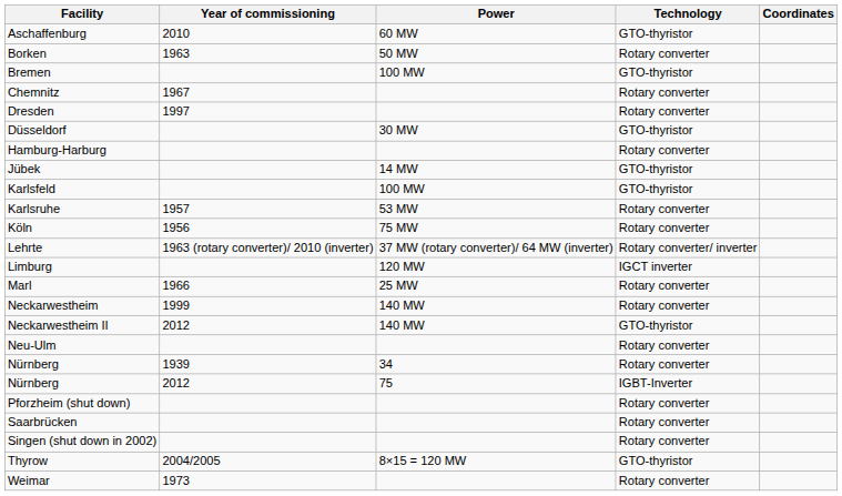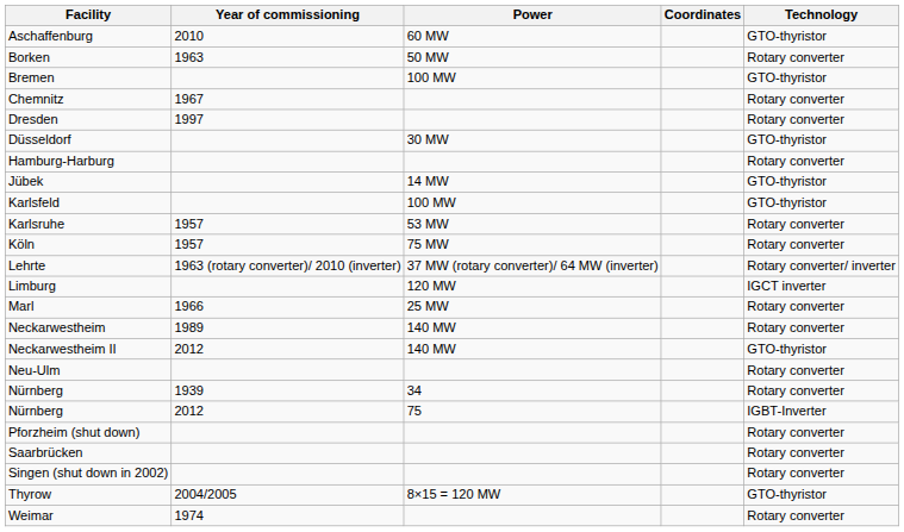 <table class="wikitable sortable">
 <tr>
 <th>Facility</th>
 <th>Year of commissioning</th>
 <th>Power</th>
+<th>Coordinates</th>
 <th>Technology</th>
-<th>Coordinates</th>
 </tr>
 <tr>
 <td>Aschaffenburg</td>
 <td>2010</td>
 <td>60 MW</td>
+<td></td>
 <td>GTO-thyristor</td>
-<td></td>
 </tr>
 <tr>
 <td>Borken</td>
 <td>1963</td>
 <td>50 MW</td>
+<td></td>
 <td>Rotary converter</td>
-<td></td>
 </tr>
 <tr>
 <td>Bremen</td>
 <td></td>
 <td>100 MW</td>
+<td></td>
 <td>GTO-thyristor</td>
-<td></td>
 </tr>
 <tr>
 <td>Chemnitz</td>
 <td>1967</td>
 <td></td>
+<td></td>
 <td>Rotary converter</td>
-<td></td>
 </tr>
 <tr>
 <td>Dresden</td>
 <td>1997</td>
 <td></td>
+<td></td>
 <td>Rotary converter</td>
-<td></td>
 </tr>
 <tr>
 <td>Düsseldorf</td>
 <td></td>
 <td>30 MW</td>
+<td></td>
 <td>GTO-thyristor</td>
-<td></td>
 </tr>
 <tr>
 <td>Hamburg-Harburg</td>
 <td></td>
 <td></td>
+<td></td>
 <td>Rotary converter</td>
-<td></td>
 </tr>
 <tr>
 <td>Jübek</td>
 <td></td>
 <td>14 MW</td>
+<td></td>
 <td>GTO-thyristor</td>
-<td></td>
 </tr>
 <tr>
 <td>Karlsfeld</td>
 <td></td>
 <td>100 MW</td>
+<td></td>
 <td>GTO-thyristor</td>
-<td></td>
 </tr>
 <tr>
 <td>Karlsruhe</td>
 <td>1957</td>
 <td>53 MW</td>
+<td></td>
 <td>Rotary converter</td>
-<td></td>
 </tr>
 <tr>
 <td>Köln</td>
-<td>1956</td>
+<td>1957</td>
 <td>75 MW</td>
+<td></td>
 <td>Rotary converter</td>
-<td></td>
 </tr>
 <tr>
 <td>Lehrte</td>
 <td>1963 (rotary converter)/ 2010 (inverter)</td>
 <td>37 MW (rotary converter)/ 64 MW (inverter)</td>
+<td></td>
 <td>Rotary converter/ inverter</td>
-<td></td>
 </tr>
 <tr>
 <td>Limburg</td>
 <td></td>
 <td>120 MW</td>
+<td></td>
 <td>IGCT inverter</td>
-<td></td>
 </tr>
 <tr>
 <td>Marl</td>
 <td>1966</td>
 <td>25 MW</td>
+<td></td>
 <td>Rotary converter</td>
-<td></td>
 </tr>
 <tr>
 <td>Neckarwestheim</td>
-<td>1999</td>
+<td>1989</td>
 <td>140 MW</td>
+<td></td>
 <td>Rotary converter</td>
-<td></td>
 </tr>
 <tr>
 <td>Neckarwestheim II</td>
 <td>2012</td>
 <td>140 MW</td>
+<td></td>
 <td>GTO-thyristor</td>
-<td></td>
 </tr>
 <tr>
 <td>Neu-Ulm</td>
 <td></td>
 <td></td>
+<td></td>
 <td>Rotary converter</td>
-<td></td>
 </tr>
 <tr>
 <td>Nürnberg</td>
 <td>1939</td>
 <td>34</td>
+<td></td>
 <td>Rotary converter</td>
-<td></td>
 </tr>
 <tr>
 <td>Nürnberg</td>
 <td>2012</td>
 <td>75</td>
+<td></td>
 <td>IGBT-Inverter</td>
-<td></td>
 </tr>
 <tr>
 <td>Pforzheim (shut down) </td>
 <td></td>
 <td></td>
+<td></td>
 <td>Rotary converter</td>
-<td></td>
 </tr>
 <tr>
 <td>Saarbrücken</td>
 <td></td>
 <td></td>
+<td></td>
 <td>Rotary converter</td>
-<td></td>
 </tr>
 <tr>
 <td>Singen (shut down in 2002)</td>
 <td></td>
 <td></td>
+<td></td>
 <td>Rotary converter</td>
-<td></td>
 </tr>
 <tr>
 <td>Thyrow</td>
 <td>2004/2005</td>
 <td>8×15 = 120 MW</td>
+<td></td>
 <td>GTO-thyristor</td>
-<td></td>
 </tr>
 <tr>
 <td>Weimar</td>
-<td>1973</td>
+<td>1974</td>
+<td></td>
 <td></td>
 <td>Rotary converter</td>
-<td></td>
 </tr>
 </table>
